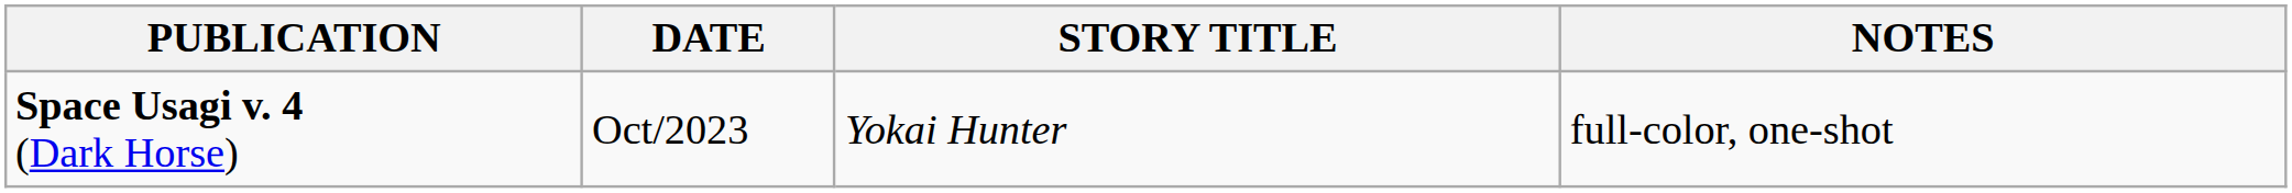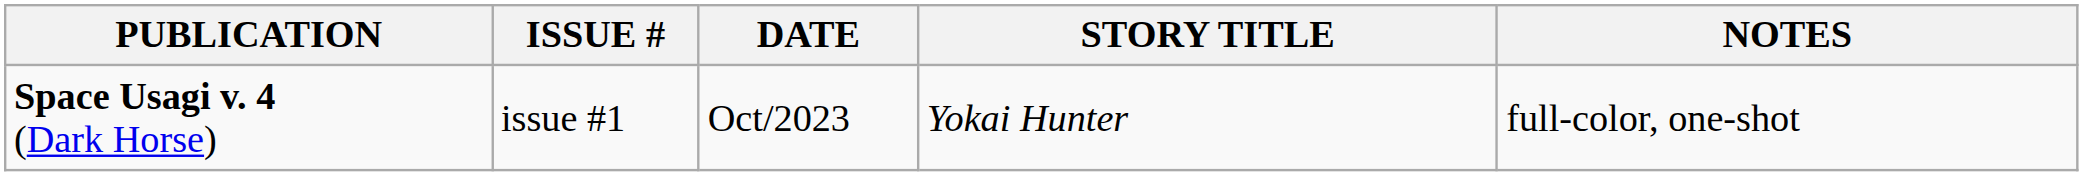 <table class="wikitable">
 <tr>
 <th width="250"><strong>PUBLICATION</strong></th>
+<th width="100"><strong>ISSUE #</strong></th>
 <th width="100"><strong>DATE</strong></th>
 <th width="350"><strong>STORY TITLE</strong></th>
 <th width="350"><strong>NOTES</strong></th>
 </tr>
 <tr>
 <td><strong>Space Usagi v. 4</strong><br>(<a href='#'>Dark Horse</a>)</td>
+<td>issue #1</td>
 <td>Oct/2023</td>
 <td><em>Yokai Hunter</em></td>
 <td>full-color, one-shot</td>
 </tr>
 </table>
